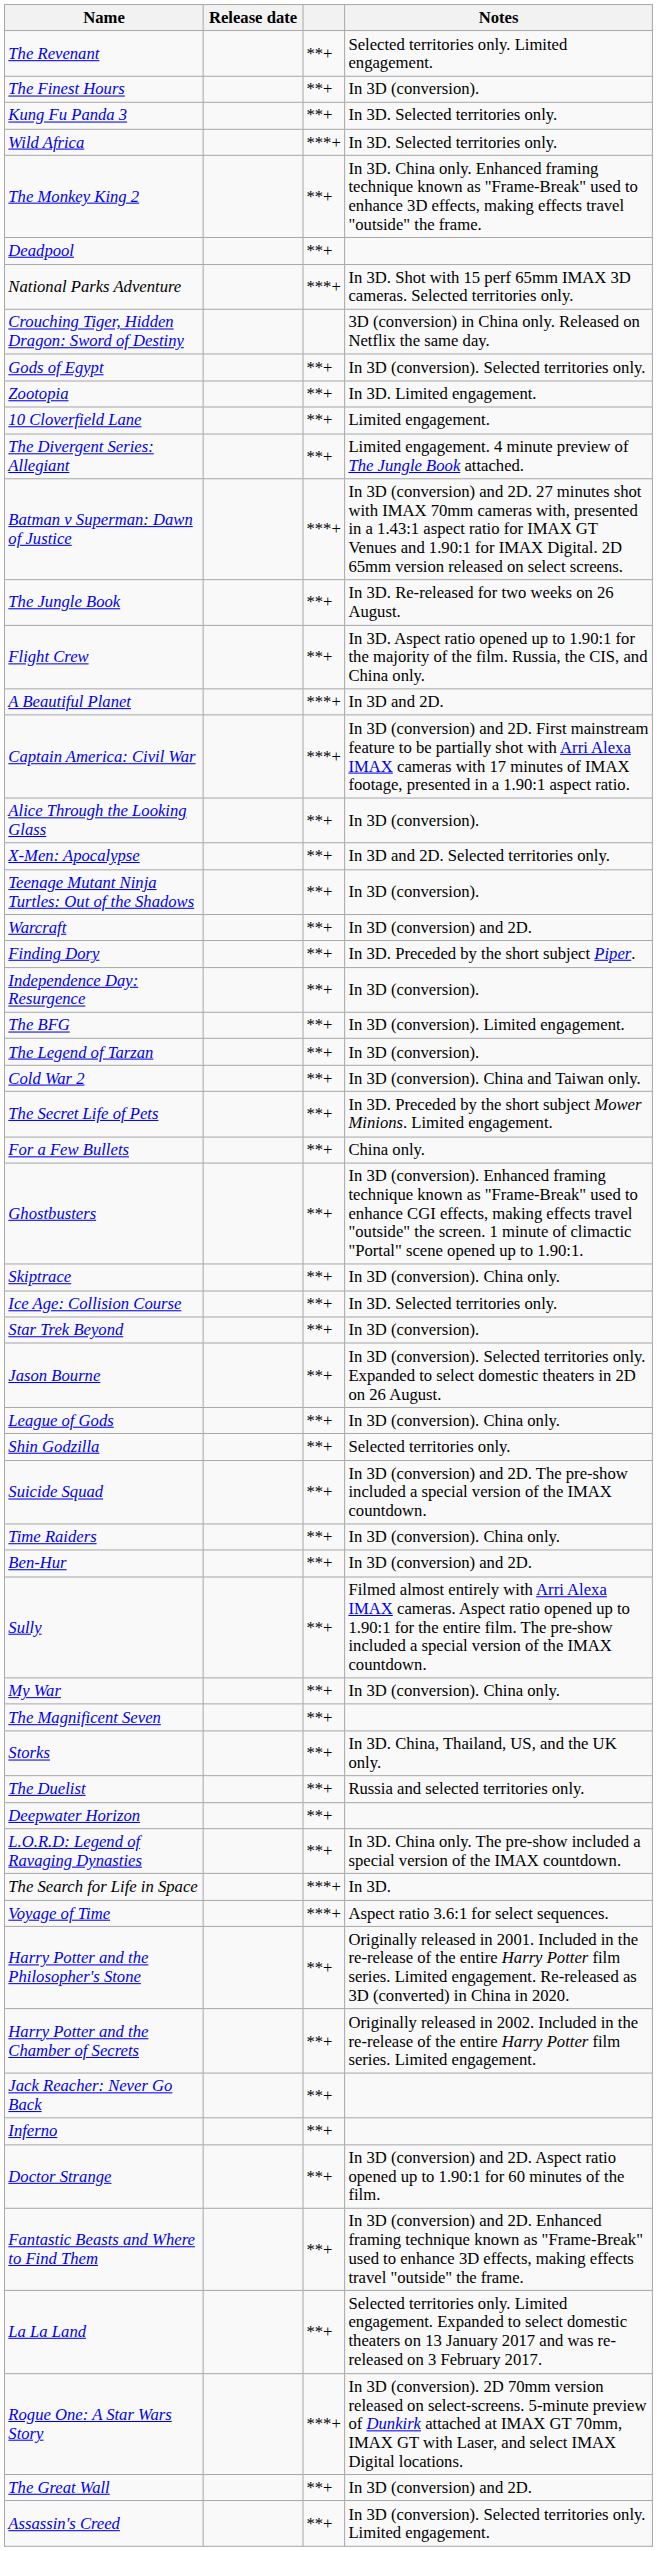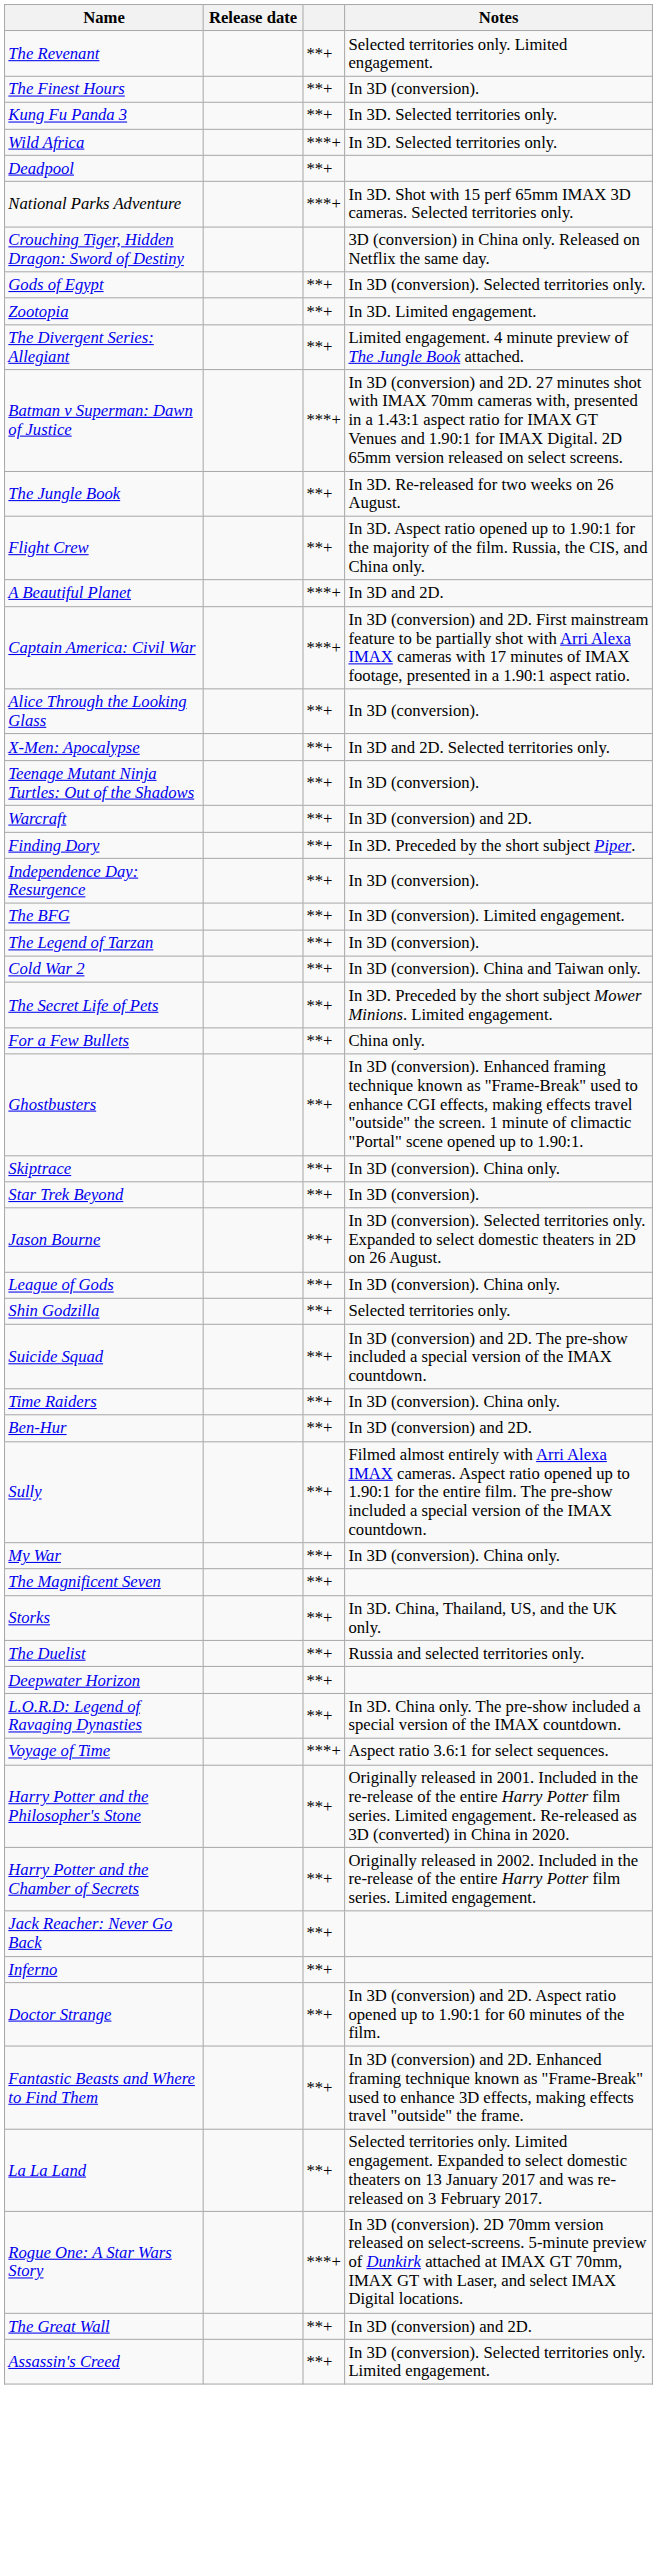 <table class="wikitable sortable collapsible" style="margin:auto;">
 <tr>
 <th scope="col" style="width:320px;">Name</th>
 <th scope="col" style="width:140px;">Release date</th>
 <th scope="col" class="unsortable" style="width:20px;"></th>
 <th scope="col" class="unsortable" style="width:580px;">Notes</th>
 </tr>
 <tr>
 <td><em><a href='#'>The Revenant</a></em></td>
 <td align=center></td>
 <td>**+</td>
 <td>Selected territories only. Limited engagement.</td>
 </tr>
 <tr>
 <td><em><a href='#'>The Finest Hours</a></em></td>
 <td align=center></td>
 <td>**+</td>
 <td>In 3D (conversion).</td>
 </tr>
 <tr>
 <td><em><a href='#'>Kung Fu Panda 3</a></em></td>
 <td align=center></td>
 <td>**+</td>
 <td>In 3D. Selected territories only.</td>
 </tr>
 <tr>
 <td><em><a href='#'>Wild Africa</a></em></td>
 <td align=center></td>
 <td>***+</td>
 <td>In 3D. Selected territories only.</td>
 </tr>
 <tr>
-<td><em><a href='#'>The Monkey King 2</a></em></td>
-<td align=center></td>
-<td>**+</td>
-<td>In 3D. China only. Enhanced framing technique known as "Frame-Break" used to enhance 3D effects, making effects travel "outside" the frame.</td>
-</tr>
-<tr>
 <td><em><a href='#'>Deadpool</a></em></td>
 <td align=center></td>
 <td>**+</td>
 <td></td>
 </tr>
 <tr>
 <td><em>National Parks Adventure</em></td>
 <td align=center></td>
 <td>***+</td>
 <td>In 3D. Shot with 15 perf 65mm IMAX 3D cameras. Selected territories only.</td>
 </tr>
 <tr>
 <td><em><a href='#'>Crouching Tiger, Hidden Dragon: Sword of Destiny</a></em></td>
 <td align=center></td>
 <td></td>
 <td>3D (conversion) in China only. Released on Netflix the same day.</td>
 </tr>
 <tr>
 <td><em><a href='#'>Gods of Egypt</a></em></td>
 <td align=center></td>
 <td>**+</td>
 <td>In 3D (conversion). Selected territories only.</td>
 </tr>
 <tr>
 <td><em><a href='#'>Zootopia</a></em></td>
 <td align=center></td>
 <td>**+</td>
 <td>In 3D. Limited engagement.</td>
-</tr>
-<tr>
-<td><em><a href='#'>10 Cloverfield Lane</a></em></td>
-<td align=center></td>
-<td>**+</td>
-<td>Limited engagement.</td>
 </tr>
 <tr>
 <td><em><a href='#'>The Divergent Series: Allegiant</a></em></td>
 <td align=center></td>
 <td>**+</td>
 <td>Limited engagement. 4 minute preview of <em><a href='#'>The Jungle Book</a></em> attached.</td>
 </tr>
 <tr>
 <td><em><a href='#'>Batman v Superman: Dawn of Justice</a></em></td>
 <td align=center></td>
 <td>***+</td>
 <td>In 3D (conversion) and 2D. 27 minutes shot with IMAX 70mm cameras with, presented in a 1.43:1 aspect ratio for IMAX GT Venues and 1.90:1 for IMAX Digital. 2D 65mm version released on select screens.</td>
 </tr>
 <tr>
 <td><em><a href='#'>The Jungle Book</a></em></td>
 <td align=center></td>
 <td>**+</td>
 <td>In 3D. Re-released for two weeks on 26 August.</td>
 </tr>
 <tr>
 <td><em><a href='#'>Flight Crew</a></em></td>
 <td align=center></td>
 <td>**+</td>
 <td>In 3D. Aspect ratio opened up to 1.90:1 for the majority of the film. Russia, the CIS, and China only.</td>
 </tr>
 <tr>
 <td><em><a href='#'>A Beautiful Planet</a></em></td>
 <td align=center></td>
 <td>***+</td>
 <td>In 3D and 2D.</td>
 </tr>
 <tr>
 <td><em><a href='#'>Captain America: Civil War</a></em></td>
 <td align=center></td>
 <td>***+</td>
 <td>In 3D (conversion) and 2D. First mainstream feature to be partially shot with <a href='#'>Arri Alexa IMAX</a> cameras with 17 minutes of IMAX footage, presented in a 1.90:1 aspect ratio.</td>
 </tr>
 <tr>
 <td><em><a href='#'>Alice Through the Looking Glass</a></em></td>
 <td align=center></td>
 <td>**+</td>
 <td>In 3D (conversion).</td>
 </tr>
 <tr>
 <td><em><a href='#'>X-Men: Apocalypse</a></em></td>
 <td align=center></td>
 <td>**+</td>
 <td>In 3D and 2D. Selected territories only.</td>
 </tr>
 <tr>
 <td><em><a href='#'>Teenage Mutant Ninja Turtles: Out of the Shadows</a></em></td>
 <td align=center></td>
 <td>**+</td>
 <td>In 3D (conversion).</td>
 </tr>
 <tr>
 <td><em><a href='#'>Warcraft</a></em></td>
 <td align=center></td>
 <td>**+</td>
 <td>In 3D (conversion) and 2D.</td>
 </tr>
 <tr>
 <td><em><a href='#'>Finding Dory</a></em></td>
 <td align=center></td>
 <td>**+</td>
 <td>In 3D. Preceded by the short subject <em><a href='#'>Piper</a></em>.</td>
 </tr>
 <tr>
 <td><em><a href='#'>Independence Day: Resurgence</a></em></td>
 <td align=center></td>
 <td>**+</td>
 <td>In 3D (conversion).</td>
 </tr>
 <tr>
 <td><em><a href='#'>The BFG</a></em></td>
 <td align=center></td>
 <td>**+</td>
 <td>In 3D (conversion). Limited engagement.</td>
 </tr>
 <tr>
 <td><em><a href='#'>The Legend of Tarzan</a></em></td>
 <td align=center></td>
 <td>**+</td>
 <td>In 3D (conversion).</td>
 </tr>
 <tr>
 <td><em><a href='#'>Cold War 2</a></em></td>
 <td align=center></td>
 <td>**+</td>
 <td>In 3D (conversion). China and Taiwan only.</td>
 </tr>
 <tr>
 <td><em><a href='#'>The Secret Life of Pets</a></em></td>
 <td align=center></td>
 <td>**+</td>
 <td>In 3D. Preceded by the short subject <em>Mower Minions</em>. Limited engagement.</td>
 </tr>
 <tr>
 <td><em><a href='#'>For a Few Bullets</a></em></td>
 <td align=center></td>
 <td>**+</td>
 <td>China only.</td>
 </tr>
 <tr>
 <td><em><a href='#'>Ghostbusters</a></em></td>
 <td align=center></td>
 <td>**+</td>
 <td>In 3D (conversion). Enhanced framing technique known as "Frame-Break" used to enhance CGI effects, making effects travel "outside" the screen. 1 minute of climactic "Portal" scene opened up to 1.90:1.</td>
 </tr>
 <tr>
 <td><em><a href='#'>Skiptrace</a></em></td>
 <td align=center></td>
 <td>**+</td>
 <td>In 3D (conversion). China only.</td>
 </tr>
 <tr>
-<td><em><a href='#'>Ice Age: Collision Course</a></em></td>
-<td align=center></td>
-<td>**+</td>
-<td>In 3D. Selected territories only.</td>
-</tr>
-<tr>
 <td><em><a href='#'>Star Trek Beyond</a></em></td>
 <td align=center></td>
 <td>**+</td>
 <td>In 3D (conversion).</td>
 </tr>
 <tr>
 <td><em><a href='#'>Jason Bourne</a></em></td>
 <td align=center></td>
 <td>**+</td>
 <td>In 3D (conversion). Selected territories only. Expanded to select domestic theaters in 2D on 26 August.</td>
 </tr>
 <tr>
 <td><em><a href='#'>League of Gods</a></em></td>
 <td align=center></td>
 <td>**+</td>
 <td>In 3D (conversion). China only.</td>
 </tr>
 <tr>
 <td><em><a href='#'>Shin Godzilla</a></em></td>
 <td align=center></td>
 <td>**+</td>
 <td>Selected territories only.</td>
 </tr>
 <tr>
 <td><em><a href='#'>Suicide Squad</a></em></td>
 <td align=center></td>
 <td>**+</td>
 <td>In 3D (conversion) and 2D. The pre-show included a special version of the IMAX countdown.</td>
 </tr>
 <tr>
 <td><em><a href='#'>Time Raiders</a></em></td>
 <td align=center></td>
 <td>**+</td>
 <td>In 3D (conversion). China only.</td>
 </tr>
 <tr>
 <td><em><a href='#'>Ben-Hur</a></em></td>
 <td align=center></td>
 <td>**+</td>
 <td>In 3D (conversion) and 2D.</td>
 </tr>
 <tr>
 <td><em><a href='#'>Sully</a></em></td>
 <td align=center></td>
 <td>**+</td>
 <td>Filmed almost entirely with <a href='#'>Arri Alexa IMAX</a> cameras. Aspect ratio opened up to 1.90:1 for the entire film. The pre-show included a special version of the IMAX countdown.</td>
 </tr>
 <tr>
 <td><em><a href='#'>My War</a></em></td>
 <td align=center></td>
 <td>**+</td>
 <td>In 3D (conversion). China only.</td>
 </tr>
 <tr>
 <td><em><a href='#'>The Magnificent Seven</a></em></td>
 <td align=center></td>
 <td>**+</td>
 <td></td>
 </tr>
 <tr>
 <td><em><a href='#'>Storks</a></em></td>
 <td align=center></td>
 <td>**+</td>
 <td>In 3D. China, Thailand, US, and the UK only.</td>
 </tr>
 <tr>
 <td><em><a href='#'>The Duelist</a></em></td>
 <td align=center></td>
 <td>**+</td>
 <td>Russia and selected territories only.</td>
 </tr>
 <tr>
 <td><em><a href='#'>Deepwater Horizon</a></em></td>
 <td align=center></td>
 <td>**+</td>
 <td></td>
 </tr>
 <tr>
 <td><em><a href='#'>L.O.R.D: Legend of Ravaging Dynasties</a></em></td>
 <td align=center></td>
 <td>**+</td>
 <td>In 3D. China only. The pre-show included a special version of the IMAX countdown.</td>
 </tr>
 <tr>
-<td><em>The Search for Life in Space</em></td>
-<td align=center></td>
-<td>***+</td>
-<td>In 3D.</td>
-</tr>
-<tr>
 <td><em><a href='#'>Voyage of Time</a></em></td>
 <td align=center></td>
 <td>***+</td>
 <td>Aspect ratio 3.6:1 for select sequences.</td>
 </tr>
 <tr>
 <td><em><a href='#'>Harry Potter and the Philosopher's Stone</a></em></td>
 <td align=center></td>
 <td>**+</td>
 <td>Originally released in 2001. Included in the re-release of the entire <em>Harry Potter</em> film series. Limited engagement. Re-released as 3D (converted) in China in 2020.</td>
 </tr>
 <tr>
 <td><em><a href='#'>Harry Potter and the Chamber of Secrets</a></em></td>
 <td align=center></td>
 <td>**+</td>
 <td>Originally released in 2002. Included in the re-release of the entire <em>Harry Potter</em> film series. Limited engagement.</td>
 </tr>
 <tr>
 <td><em><a href='#'>Jack Reacher: Never Go Back</a></em></td>
 <td align=center></td>
 <td>**+</td>
 <td></td>
 </tr>
 <tr>
 <td><em><a href='#'>Inferno</a></em></td>
 <td align=center></td>
 <td>**+</td>
 <td></td>
 </tr>
 <tr>
 <td><em><a href='#'>Doctor Strange</a></em></td>
 <td align=center></td>
 <td>**+</td>
 <td>In 3D (conversion) and 2D. Aspect ratio opened up to 1.90:1 for 60 minutes of the film.</td>
 </tr>
 <tr>
 <td><em><a href='#'>Fantastic Beasts and Where to Find Them</a></em></td>
 <td align=center></td>
 <td>**+</td>
 <td>In 3D (conversion) and 2D. Enhanced framing technique known as "Frame-Break" used to enhance 3D effects, making effects travel "outside" the frame.</td>
 </tr>
 <tr>
 <td><em><a href='#'>La La Land</a></em></td>
 <td align=center></td>
 <td>**+</td>
 <td>Selected territories only. Limited engagement. Expanded to select domestic theaters on 13 January 2017 and was re-released on 3 February 2017.</td>
 </tr>
 <tr>
 <td><em><a href='#'>Rogue One: A Star Wars Story</a></em></td>
 <td align=center></td>
 <td>***+</td>
 <td>In 3D (conversion). 2D 70mm version released on select-screens. 5-minute preview of <em><a href='#'>Dunkirk</a></em> attached at IMAX GT 70mm, IMAX GT with Laser, and select IMAX Digital locations.</td>
 </tr>
 <tr>
 <td><em><a href='#'>The Great Wall</a></em></td>
 <td align=center></td>
 <td>**+</td>
 <td>In 3D (conversion) and 2D.</td>
 </tr>
 <tr>
 <td><em><a href='#'>Assassin's Creed</a></em></td>
 <td align=center></td>
 <td>**+</td>
 <td>In 3D (conversion). Selected territories only. Limited engagement.</td>
 </tr>
 </table>
